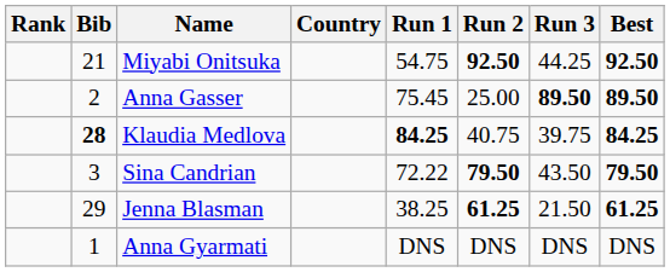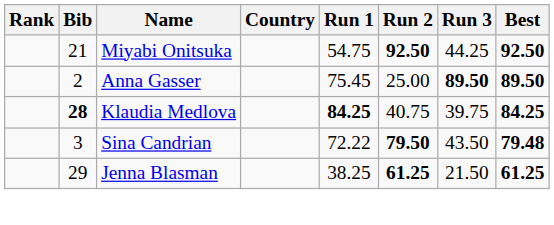 <table class="wikitable sortable" style="text-align:center">
 <tr>
 <th>Rank</th>
 <th>Bib</th>
 <th>Name</th>
 <th>Country</th>
 <th>Run 1</th>
 <th>Run 2</th>
 <th>Run 3</th>
 <th>Best</th>
 </tr>
 <tr>
 <td></td>
 <td>21</td>
 <td align=left><a href='#'>Miyabi Onitsuka</a></td>
 <td align=left></td>
 <td>54.75</td>
 <td><strong>92.50</strong></td>
 <td>44.25</td>
 <td><strong>92.50</strong></td>
 </tr>
 <tr>
 <td></td>
 <td>2</td>
 <td align=left><a href='#'>Anna Gasser</a></td>
 <td align=left></td>
 <td>75.45</td>
 <td>25.00</td>
 <td><strong>89.50</strong></td>
 <td><strong>89.50</strong></td>
 </tr>
 <tr>
 <td></td>
 <td><strong>28</strong></td>
 <td align=left><a href='#'>Klaudia Medlova</a></td>
 <td align=left></td>
 <td><strong>84.25</strong></td>
 <td>40.75</td>
 <td>39.75</td>
 <td><strong>84.25</strong></td>
 </tr>
 <tr>
 <td></td>
 <td>3</td>
 <td align=left><a href='#'>Sina Candrian</a></td>
 <td align=left></td>
 <td>72.22</td>
 <td><strong>79.50</strong></td>
 <td>43.50</td>
-<td><strong>79.50</strong></td>
+<td><strong>79.48</strong></td>
 </tr>
 <tr>
 <td></td>
 <td>29</td>
 <td align=left><a href='#'>Jenna Blasman</a></td>
 <td align=left></td>
 <td>38.25</td>
 <td><strong>61.25</strong></td>
 <td>21.50</td>
 <td><strong>61.25</strong></td>
 </tr>
-<tr>
-<td></td>
-<td>1</td>
-<td align=left><a href='#'>Anna Gyarmati</a></td>
-<td align=left></td>
-<td>DNS</td>
-<td>DNS</td>
-<td>DNS</td>
-<td>DNS</td>
-</tr>
 </table>
